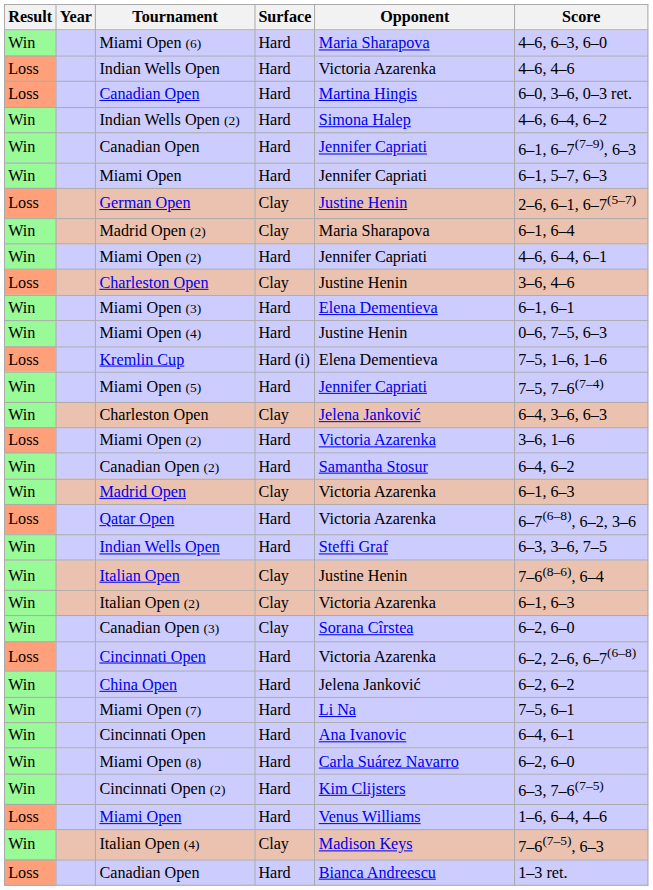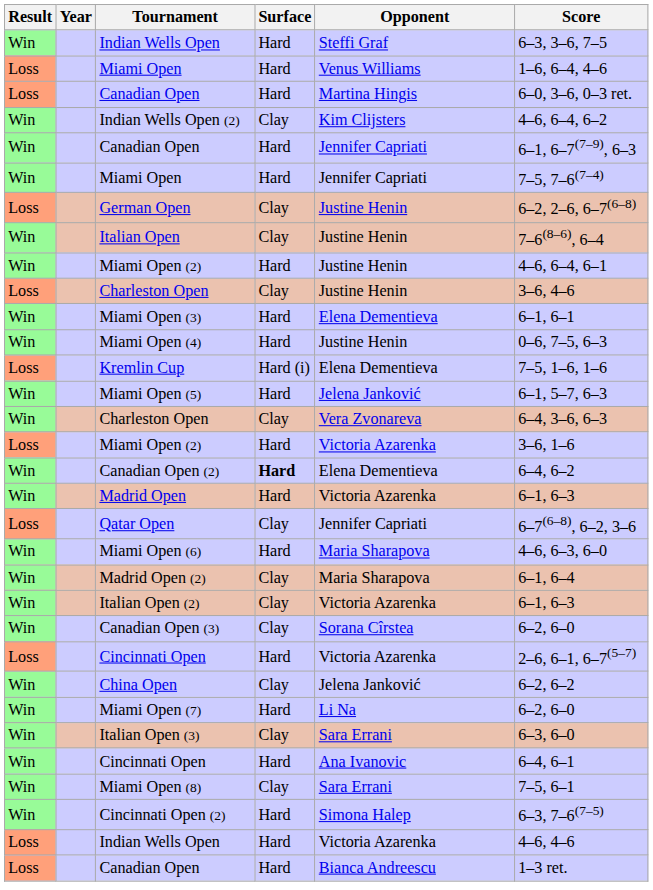 <table class="sortable wikitable">
 <tr>
 <th>Result</th>
 <th>Year</th>
 <th width=150>Tournament</th>
 <th>Surface</th>
 <th width=190>Opponent</th>
 <th class="unsortable" width=125>Score</th>
 </tr>
 <tr bgcolor=CCCCFF>
 <td bgcolor=98FB98>Win</td>
 <td><a href='#'></a></td>
-<td>Miami Open <small>(6)</small></td>
+<td><a href='#'>Indian Wells Open</a></td>
 <td>Hard</td>
-<td> <a href='#'>Maria Sharapova</a></td>
-<td>4–6, 6–3, 6–0</td>
+<td> <a href='#'>Steffi Graf</a></td>
+<td>6–3, 3–6, 7–5</td>
 </tr>
 <tr bgcolor=CCCCFF>
-<td bgcolor=ffa07a>Loss</td>
+<td bgcolor=FFA07A>Loss</td>
 <td><a href='#'></a></td>
-<td>Indian Wells Open</td>
+<td><a href='#'>Miami Open</a></td>
 <td>Hard</td>
-<td> Victoria Azarenka</td>
-<td>4–6, 4–6</td>
+<td> <a href='#'>Venus Williams</a></td>
+<td>1–6, 6–4, 4–6</td>
 </tr>
 <tr bgcolor=CCCCFF>
 <td bgcolor=FFA07A>Loss</td>
 <td><a href='#'></a></td>
 <td><a href='#'>Canadian Open</a></td>
 <td>Hard</td>
 <td> <a href='#'>Martina Hingis</a></td>
 <td>6–0, 3–6, 0–3 ret.</td>
 </tr>
 <tr bgcolor=CCCCFF>
 <td bgcolor=98FB98>Win</td>
 <td><a href='#'></a></td>
 <td>Indian Wells Open <small>(2)</small></td>
-<td>Hard</td>
-<td> <a href='#'>Simona Halep</a></td>
+<td>Clay</td>
+<td> <a href='#'>Kim Clijsters</a></td>
 <td>4–6, 6–4, 6–2</td>
 </tr>
 <tr bgcolor=CCCCFF>
 <td bgcolor=98FB98>Win</td>
 <td><a href='#'></a></td>
 <td>Canadian Open</td>
 <td>Hard</td>
 <td> <a href='#'>Jennifer Capriati</a></td>
 <td>6–1, 6–7<sup>(7–9)</sup>, 6–3</td>
 </tr>
 <tr bgcolor=CCCCFF>
 <td bgcolor=98FB98>Win</td>
 <td><a href='#'></a></td>
 <td>Miami Open</td>
 <td>Hard</td>
 <td> Jennifer Capriati</td>
-<td>6–1, 5–7, 6–3</td>
+<td>7–5, 7–6<sup>(7–4)</sup></td>
 </tr>
 <tr bgcolor=EBC2AF>
 <td bgcolor=FFA07A>Loss</td>
 <td><a href='#'></a></td>
 <td><a href='#'>German Open</a></td>
 <td>Clay</td>
 <td> <a href='#'>Justine Henin</a></td>
-<td>2–6, 6–1, 6–7<sup>(5–7)</sup></td>
+<td>6–2, 2–6, 6–7<sup>(6–8)</sup></td>
 </tr>
 <tr bgcolor=EBC2AF>
 <td bgcolor=98FB98>Win</td>
 <td><a href='#'></a></td>
-<td>Madrid Open <small>(2)</small></td>
+<td><a href='#'>Italian Open</a></td>
 <td>Clay</td>
-<td> Maria Sharapova</td>
-<td>6–1, 6–4</td>
+<td> Justine Henin</td>
+<td>7–6<sup>(8–6)</sup>, 6–4</td>
 </tr>
 <tr bgcolor=CCCCFF>
 <td bgcolor=98FB98>Win</td>
 <td><a href='#'></a></td>
 <td>Miami Open <small>(2)</small></td>
 <td>Hard</td>
-<td> Jennifer Capriati</td>
+<td> Justine Henin</td>
 <td>4–6, 6–4, 6–1</td>
 </tr>
 <tr bgcolor=EBC2AF>
 <td bgcolor=FFA07A>Loss</td>
 <td><a href='#'></a></td>
 <td><a href='#'>Charleston Open</a></td>
 <td>Clay</td>
 <td> Justine Henin</td>
 <td>3–6, 4–6</td>
 </tr>
 <tr bgcolor=CCCCFF>
 <td bgcolor=98FB98>Win</td>
 <td><a href='#'></a></td>
 <td>Miami Open <small>(3)</small></td>
 <td>Hard</td>
 <td> <a href='#'>Elena Dementieva</a></td>
 <td>6–1, 6–1</td>
 </tr>
 <tr bgcolor=CCCCFF>
 <td bgcolor=98FB98>Win</td>
 <td><a href='#'></a></td>
 <td>Miami Open <small>(4)</small></td>
 <td>Hard</td>
 <td> Justine Henin</td>
 <td>0–6, 7–5, 6–3</td>
 </tr>
 <tr bgcolor=CCCCFF>
 <td bgcolor=FFA07A>Loss</td>
 <td><a href='#'></a></td>
 <td><a href='#'>Kremlin Cup</a></td>
 <td>Hard (i)</td>
 <td> Elena Dementieva</td>
 <td>7–5, 1–6, 1–6</td>
 </tr>
 <tr bgcolor=CCCCFF>
 <td bgcolor=98FB98>Win</td>
 <td><a href='#'></a></td>
 <td>Miami Open <small>(5)</small></td>
 <td>Hard</td>
-<td> <a href='#'>Jennifer Capriati</a></td>
-<td>7–5, 7–6<sup>(7–4)</sup></td>
+<td> <a href='#'>Jelena Janković</a></td>
+<td>6–1, 5–7, 6–3</td>
 </tr>
 <tr bgcolor=EBC2AF>
 <td bgcolor=98FB98>Win</td>
 <td><a href='#'></a></td>
 <td>Charleston Open</td>
 <td>Clay</td>
-<td> <a href='#'>Jelena Janković</a></td>
+<td> <a href='#'>Vera Zvonareva</a></td>
 <td>6–4, 3–6, 6–3</td>
 </tr>
 <tr bgcolor=CCCCFF>
 <td bgcolor=FFA07A>Loss</td>
 <td><a href='#'></a></td>
 <td>Miami Open <small>(2)</small></td>
 <td>Hard</td>
 <td> <a href='#'>Victoria Azarenka</a></td>
 <td>3–6, 1–6</td>
 </tr>
 <tr bgcolor=CCCCFF>
 <td bgcolor=98FB98>Win</td>
 <td><a href='#'></a></td>
 <td>Canadian Open <small>(2)</small></td>
-<td>Hard</td>
-<td> <a href='#'>Samantha Stosur</a></td>
+<td><strong>Hard</strong></td>
+<td> Elena Dementieva</td>
 <td>6–4, 6–2</td>
 </tr>
 <tr bgcolor=EBC2AF>
 <td bgcolor=98FB98>Win</td>
 <td><a href='#'></a></td>
 <td><a href='#'>Madrid Open</a></td>
-<td>Clay</td>
+<td>Hard</td>
 <td> Victoria Azarenka</td>
 <td>6–1, 6–3</td>
 </tr>
 <tr bgcolor=CCCCFF>
 <td bgcolor=FFA07A>Loss</td>
 <td><a href='#'></a></td>
 <td><a href='#'>Qatar Open</a></td>
-<td>Hard</td>
-<td> Victoria Azarenka</td>
+<td>Clay</td>
+<td> Jennifer Capriati</td>
 <td>6–7<sup>(6–8)</sup>, 6–2, 3–6</td>
 </tr>
 <tr bgcolor=CCCCFF>
 <td bgcolor=98FB98>Win</td>
 <td><a href='#'></a></td>
-<td><a href='#'>Indian Wells Open</a></td>
+<td>Miami Open <small>(6)</small></td>
 <td>Hard</td>
-<td> <a href='#'>Steffi Graf</a></td>
-<td>6–3, 3–6, 7–5</td>
+<td> <a href='#'>Maria Sharapova</a></td>
+<td>4–6, 6–3, 6–0</td>
 </tr>
 <tr bgcolor=EBC2AF>
 <td bgcolor=98FB98>Win</td>
 <td><a href='#'></a></td>
-<td><a href='#'>Italian Open</a></td>
+<td>Madrid Open <small>(2)</small></td>
 <td>Clay</td>
-<td> Justine Henin</td>
-<td>7–6<sup>(8–6)</sup>, 6–4</td>
+<td> Maria Sharapova</td>
+<td>6–1, 6–4</td>
 </tr>
 <tr bgcolor=EBC2AF>
 <td bgcolor=98FB98>Win</td>
 <td><a href='#'></a></td>
 <td>Italian Open <small>(2)</small></td>
 <td>Clay</td>
 <td> Victoria Azarenka</td>
 <td>6–1, 6–3</td>
 </tr>
 <tr bgcolor=CCCCFF>
 <td bgcolor=98FB98>Win</td>
 <td><a href='#'></a></td>
 <td>Canadian Open <small>(3)</small></td>
 <td>Clay</td>
 <td> <a href='#'>Sorana Cîrstea</a></td>
 <td>6–2, 6–0</td>
 </tr>
 <tr bgcolor=CCCCFF>
 <td bgcolor=ffa07a>Loss</td>
 <td><a href='#'></a></td>
 <td><a href='#'>Cincinnati Open</a></td>
 <td>Hard</td>
 <td> Victoria Azarenka</td>
-<td>6–2, 2–6, 6–7<sup>(6–8)</sup></td>
+<td>2–6, 6–1, 6–7<sup>(5–7)</sup></td>
 </tr>
 <tr bgcolor=CCCCFF>
 <td bgcolor=98fb98>Win</td>
 <td><a href='#'></a></td>
 <td><a href='#'>China Open</a></td>
-<td>Hard</td>
+<td>Clay</td>
 <td> Jelena Janković</td>
 <td>6–2, 6–2</td>
 </tr>
 <tr bgcolor=CCCCFF>
 <td bgcolor=98fb98>Win</td>
 <td><a href='#'></a></td>
 <td>Miami Open <small>(7)</small></td>
 <td>Hard</td>
 <td> <a href='#'>Li Na</a></td>
-<td>7–5, 6–1</td>
+<td>6–2, 6–0</td>
+</tr>
+<tr bgcolor=EBC2AF>
+<td bgcolor=98fb98>Win</td>
+<td><a href='#'></a></td>
+<td>Italian Open <small>(3)</small></td>
+<td>Clay</td>
+<td> <a href='#'>Sara Errani</a></td>
+<td>6–3, 6–0</td>
 </tr>
 <tr bgcolor=#CCCCFF>
 <td bgcolor=98fb98>Win</td>
 <td><a href='#'></a></td>
 <td>Cincinnati Open</td>
 <td>Hard</td>
 <td> <a href='#'>Ana Ivanovic</a></td>
 <td>6–4, 6–1</td>
 </tr>
 <tr bgcolor=CCCCFF>
 <td bgcolor=98fb98>Win</td>
 <td><a href='#'></a></td>
 <td>Miami Open <small>(8)</small></td>
-<td>Hard</td>
-<td> <a href='#'>Carla Suárez Navarro</a></td>
-<td>6–2, 6–0</td>
+<td>Clay</td>
+<td> <a href='#'>Sara Errani</a></td>
+<td>7–5, 6–1</td>
 </tr>
 <tr bgcolor=CCCCFF>
 <td bgcolor=98fb98>Win</td>
 <td><a href='#'></a></td>
 <td>Cincinnati Open <small>(2)</small></td>
 <td>Hard</td>
-<td> <a href='#'>Kim Clijsters</a></td>
+<td> <a href='#'>Simona Halep</a></td>
 <td>6–3, 7–6<sup>(7–5)</sup></td>
 </tr>
 <tr bgcolor=CCCCFF>
-<td bgcolor=FFA07A>Loss</td>
+<td bgcolor=ffa07a>Loss</td>
 <td><a href='#'></a></td>
-<td><a href='#'>Miami Open</a></td>
+<td>Indian Wells Open</td>
 <td>Hard</td>
-<td> <a href='#'>Venus Williams</a></td>
-<td>1–6, 6–4, 4–6</td>
-</tr>
-<tr bgcolor=EBC2AF>
-<td bgcolor=98fb98>Win</td>
-<td><a href='#'></a></td>
-<td>Italian Open <small>(4)</small></td>
-<td>Clay</td>
-<td> <a href='#'>Madison Keys</a></td>
-<td>7–6<sup>(7–5)</sup>, 6–3</td>
+<td> Victoria Azarenka</td>
+<td>4–6, 4–6</td>
 </tr>
 <tr bgcolor=CCCCFF>
 <td bgcolor=ffa07a>Loss</td>
 <td><a href='#'></a></td>
 <td>Canadian Open</td>
 <td>Hard</td>
 <td> <a href='#'>Bianca Andreescu</a></td>
 <td>1–3 ret.</td>
 </tr>
 </table>
